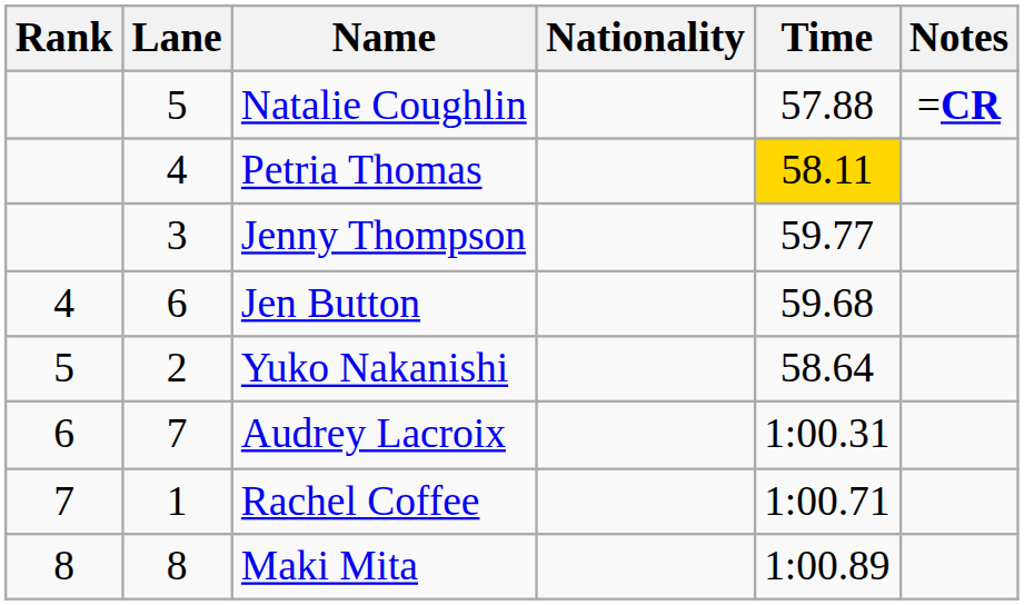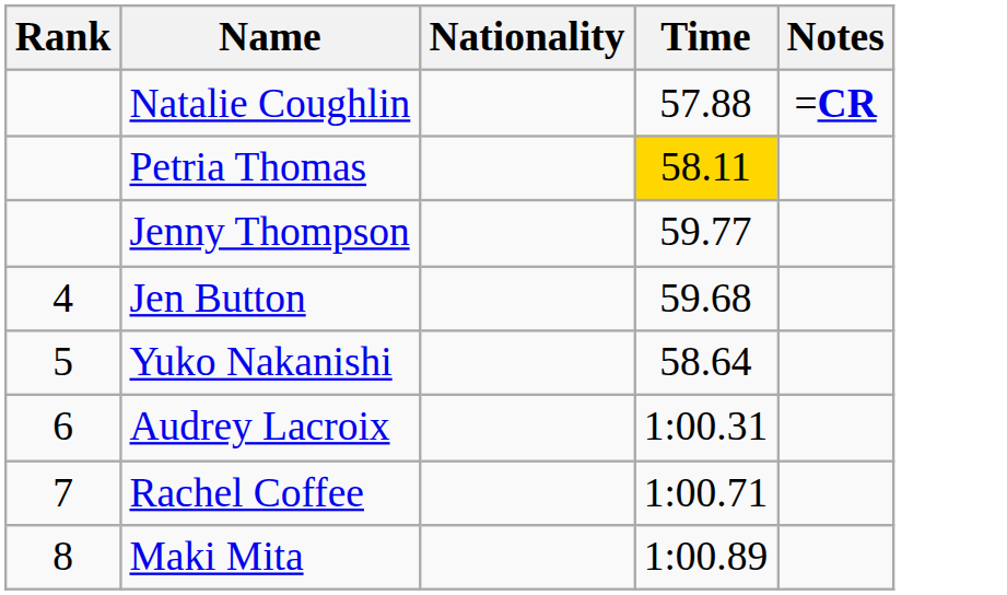 <table class="wikitable sortable" style="text-align:center">
 <tr>
 <th>Rank</th>
-<th>Lane</th>
 <th>Name</th>
 <th>Nationality</th>
 <th>Time</th>
 <th>Notes</th>
 </tr>
 <tr>
 <td></td>
-<td>5</td>
 <td align=left><a href='#'>Natalie Coughlin</a></td>
 <td align=left></td>
 <td>57.88</td>
 <td>=<strong><a href='#'>CR</a></strong></td>
 </tr>
 <tr>
 <td></td>
-<td>4</td>
 <td align=left><a href='#'>Petria Thomas</a></td>
 <td align=left></td>
 <td style="background: gold;">58.11</td>
 <td></td>
 </tr>
 <tr>
 <td></td>
-<td>3</td>
 <td align=left><a href='#'>Jenny Thompson</a></td>
 <td align=left></td>
 <td>59.77</td>
 <td></td>
 </tr>
 <tr>
 <td>4</td>
-<td>6</td>
 <td align=left><a href='#'>Jen Button</a></td>
 <td align=left></td>
 <td>59.68</td>
 <td></td>
 </tr>
 <tr>
 <td>5</td>
-<td>2</td>
 <td align=left><a href='#'>Yuko Nakanishi</a></td>
 <td align=left></td>
 <td>58.64</td>
 <td></td>
 </tr>
 <tr>
 <td>6</td>
-<td>7</td>
 <td align=left><a href='#'>Audrey Lacroix</a></td>
 <td align=left></td>
 <td>1:00.31</td>
 <td></td>
 </tr>
 <tr>
 <td>7</td>
-<td>1</td>
 <td align=left><a href='#'>Rachel Coffee</a></td>
 <td align=left></td>
 <td>1:00.71</td>
 <td></td>
 </tr>
 <tr>
 <td>8</td>
-<td>8</td>
 <td align=left><a href='#'>Maki Mita</a></td>
 <td align=left></td>
 <td>1:00.89</td>
 <td></td>
 </tr>
 </table>
